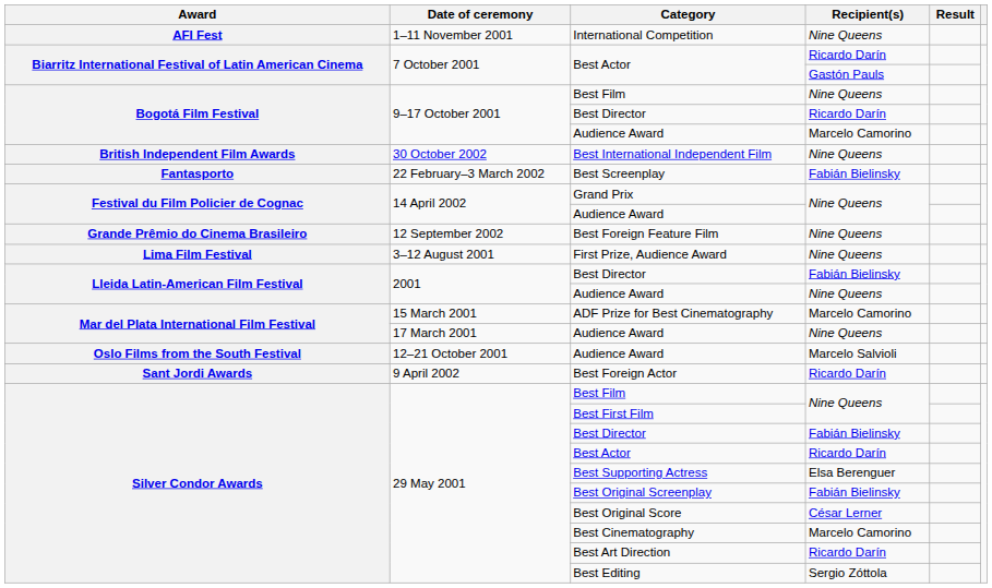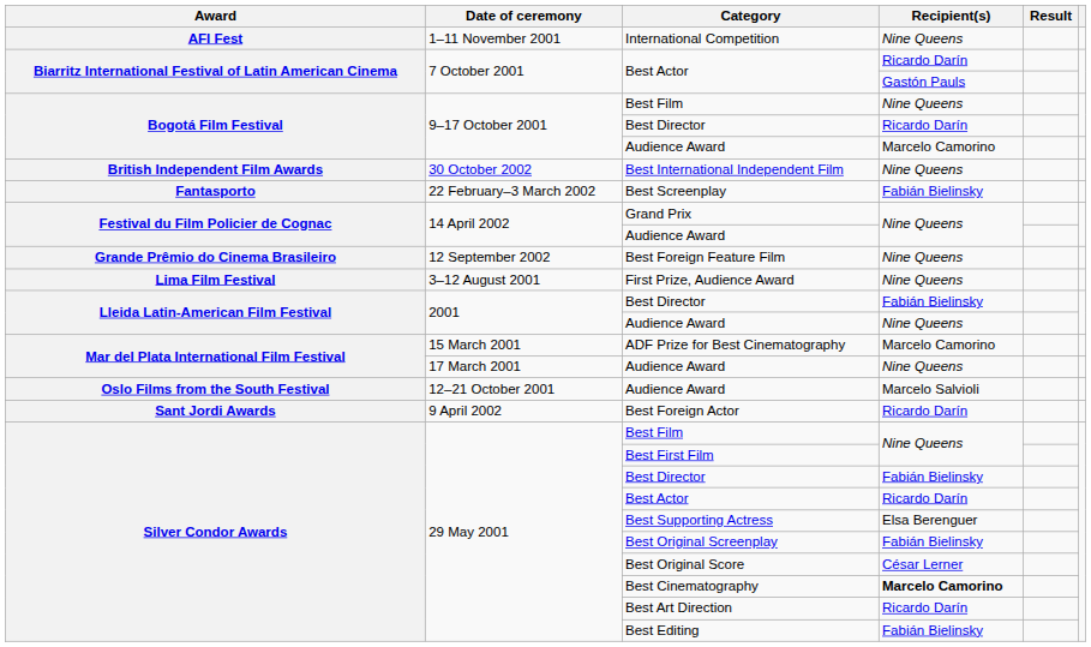 <table class="wikitable sortable plainrowheaders" style="width: 99%;">
 <tr>
 <th scope="col">Award</th>
 <th scope="col">Date of ceremony</th>
 <th scope="col">Category</th>
 <th scope="col">Recipient(s)</th>
 <th scope="col">Result</th>
 <th scope="col" class="unsortable"></th>
 </tr>
 <tr>
 <th scope="row"><a href='#'>AFI Fest</a></th>
 <td>1–11 November 2001</td>
 <td>International Competition</td>
 <td><em>Nine Queens</em></td>
 <td></td>
 <td style="text-align:center"></td>
 </tr>
 <tr>
 <th scope="row" rowspan="2"><a href='#'>Biarritz International Festival of Latin American Cinema</a></th>
 <td rowspan="2">7 October 2001</td>
 <td rowspan="2">Best Actor</td>
 <td><a href='#'>Ricardo Darín</a> </td>
 <td></td>
 <td style="text-align:center" rowspan="2"></td>
 </tr>
 <tr>
 <td><a href='#'>Gastón Pauls</a> </td>
 <td></td>
 </tr>
 <tr>
 <th scope="row" rowspan="3"><a href='#'>Bogotá Film Festival</a></th>
 <td rowspan="3">9–17 October 2001</td>
 <td>Best Film</td>
 <td><em>Nine Queens</em></td>
 <td></td>
 <td style="text-align:center" rowspan="2"></td>
 </tr>
 <tr>
 <td>Best Director</td>
 <td><a href='#'>Ricardo Darín</a> </td>
 <td></td>
 </tr>
 <tr>
 <td>Audience Award</td>
 <td>Marcelo Camorino</td>
 <td></td>
 <td style="text-align:center"></td>
 </tr>
 <tr>
 <th scope="row"><a href='#'>British Independent Film Awards</a></th>
 <td><a href='#'>30 October 2002</a></td>
 <td><a href='#'>Best International Independent Film</a></td>
 <td><em>Nine Queens</em></td>
 <td></td>
 <td style="text-align:center"></td>
 </tr>
 <tr>
 <th scope="row"><a href='#'>Fantasporto</a></th>
 <td>22 February–3 March 2002</td>
 <td>Best Screenplay</td>
 <td><a href='#'>Fabián Bielinsky</a></td>
 <td></td>
 <td style="text-align:center"></td>
 </tr>
 <tr>
 <th scope="row" rowspan="2"><a href='#'>Festival du Film Policier de Cognac</a></th>
 <td rowspan="2">14 April 2002</td>
 <td>Grand Prix</td>
 <td rowspan="2"><em>Nine Queens</em></td>
 <td></td>
 <td style="text-align:center" rowspan="2"></td>
 </tr>
 <tr>
 <td>Audience Award</td>
 <td></td>
 </tr>
 <tr>
 <th scope="row"><a href='#'>Grande Prêmio do Cinema Brasileiro</a></th>
 <td>12 September 2002</td>
 <td>Best Foreign Feature Film</td>
 <td><em>Nine Queens</em></td>
 <td></td>
 <td style="text-align:center"></td>
 </tr>
 <tr>
 <th scope="row"><a href='#'>Lima Film Festival</a></th>
 <td>3–12 August 2001</td>
 <td>First Prize, Audience Award</td>
 <td><em>Nine Queens</em></td>
 <td></td>
 <td style="text-align:center"></td>
 </tr>
 <tr>
 <th scope="row" rowspan="2"><a href='#'>Lleida Latin-American Film Festival</a></th>
 <td rowspan="2">2001</td>
 <td>Best Director</td>
 <td><a href='#'>Fabián Bielinsky</a></td>
 <td></td>
 <td style="text-align:center" rowspan="2"></td>
 </tr>
 <tr>
 <td>Audience Award</td>
 <td><em>Nine Queens</em></td>
 <td></td>
 </tr>
 <tr>
 <th scope="row" rowspan="2"><a href='#'>Mar del Plata International Film Festival</a></th>
 <td>15 March 2001</td>
 <td>ADF Prize for Best Cinematography</td>
 <td>Marcelo Camorino</td>
 <td></td>
 <td style="text-align:center"></td>
 </tr>
 <tr>
 <td>17 March 2001</td>
 <td>Audience Award</td>
 <td><em>Nine Queens</em></td>
 <td></td>
 <td style="text-align:center"></td>
 </tr>
 <tr>
 <th scope="row"><a href='#'>Oslo Films from the South Festival</a></th>
 <td>12–21 October 2001</td>
 <td>Audience Award</td>
 <td>Marcelo Salvioli</td>
 <td></td>
 <td style="text-align:center"></td>
 </tr>
 <tr>
 <th scope="row"><a href='#'>Sant Jordi Awards</a></th>
 <td>9 April 2002</td>
 <td>Best Foreign Actor</td>
 <td><a href='#'>Ricardo Darín</a> </td>
 <td></td>
 <td style="text-align:center"></td>
 </tr>
 <tr>
 <th scope="row" rowspan="10"><a href='#'>Silver Condor Awards</a></th>
 <td rowspan="10">29 May 2001</td>
 <td><a href='#'>Best Film</a></td>
 <td rowspan="2"><em>Nine Queens</em></td>
 <td></td>
 <td rowspan="10" style="text-align:center"></td>
 </tr>
 <tr>
 <td><a href='#'>Best First Film</a></td>
 <td></td>
 </tr>
 <tr>
 <td><a href='#'>Best Director</a></td>
 <td><a href='#'>Fabián Bielinsky</a></td>
 <td></td>
 </tr>
 <tr>
 <td><a href='#'>Best Actor</a></td>
 <td><a href='#'>Ricardo Darín</a></td>
 <td></td>
 </tr>
 <tr>
 <td><a href='#'>Best Supporting Actress</a></td>
 <td>Elsa Berenguer</td>
 <td></td>
 </tr>
 <tr>
 <td><a href='#'>Best Original Screenplay</a></td>
 <td><a href='#'>Fabián Bielinsky</a></td>
 <td></td>
 </tr>
 <tr>
 <td>Best Original Score</td>
 <td><a href='#'>César Lerner</a></td>
 <td></td>
 </tr>
 <tr>
 <td>Best Cinematography</td>
-<td>Marcelo Camorino</td>
+<td><strong>Marcelo Camorino</strong></td>
 <td></td>
 </tr>
 <tr>
 <td>Best Art Direction</td>
 <td><a href='#'>Ricardo Darín</a> </td>
 <td></td>
 </tr>
 <tr>
 <td>Best Editing</td>
-<td>Sergio Zóttola</td>
+<td><a href='#'>Fabián Bielinsky</a></td>
 <td></td>
 </tr>
 </table>
